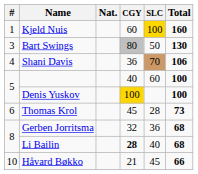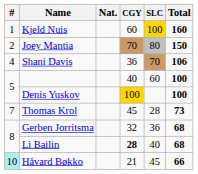 <table class="wikitable" style="text-align:center;">
 <tr>
 <th>#</th>
 <th>Name</th>
 <th>Nat.</th>
 <th><small>CGY</small></th>
 <th><small>SLC</small></th>
 <th>Total</th>
 </tr>
 <tr>
 <td>1</td>
 <td align=left><a href='#'>Kjeld Nuis</a></td>
 <td></td>
 <td>60</td>
 <td bgcolor=gold>100</td>
 <td><strong>160</strong></td>
 </tr>
 <tr>
-<td>3</td>
-<td align=left><a href='#'>Bart Swings</a></td>
+<td>2</td>
+<td align=left><a href='#'>Joey Mantia</a></td>
 <td></td>
+<td bgcolor=cc9966>70</td>
 <td bgcolor=silver>80</td>
-<td>50</td>
-<td><strong>130</strong></td>
+<td><strong>150</strong></td>
 </tr>
 <tr>
 <td>4</td>
 <td align=left><a href='#'>Shani Davis</a></td>
 <td></td>
 <td>36</td>
 <td bgcolor=cc9966>70</td>
 <td><strong>106</strong></td>
 </tr>
 <tr>
 <td rowspan=2>5</td>
 <td align=left></td>
 <td></td>
 <td>40</td>
 <td>60</td>
 <td><strong>100</strong></td>
 </tr>
 <tr>
 <td align=left><a href='#'>Denis Yuskov</a></td>
 <td></td>
 <td bgcolor=gold>100</td>
 <td></td>
 <td><strong>100</strong></td>
 </tr>
 <tr>
-<td>6</td>
+<td>7</td>
 <td align=left><a href='#'>Thomas Krol</a></td>
 <td></td>
 <td>45</td>
 <td>28</td>
 <td><strong>73</strong></td>
 </tr>
 <tr>
 <td rowspan=2>8</td>
 <td align=left><a href='#'>Gerben Jorritsma</a></td>
 <td></td>
 <td>32</td>
 <td>36</td>
 <td><strong>68</strong></td>
 </tr>
 <tr>
 <td align=left><a href='#'>Li Bailin</a></td>
 <td></td>
 <td><strong>28</strong></td>
 <td>40</td>
 <td><strong>68</strong></td>
 </tr>
 <tr>
-<td>10</td>
+<td style="background: paleturquoise;">10</td>
 <td align=left><a href='#'>Håvard Bøkko</a></td>
 <td></td>
 <td>21</td>
 <td>45</td>
 <td><strong>66</strong></td>
 </tr>
 </table>
